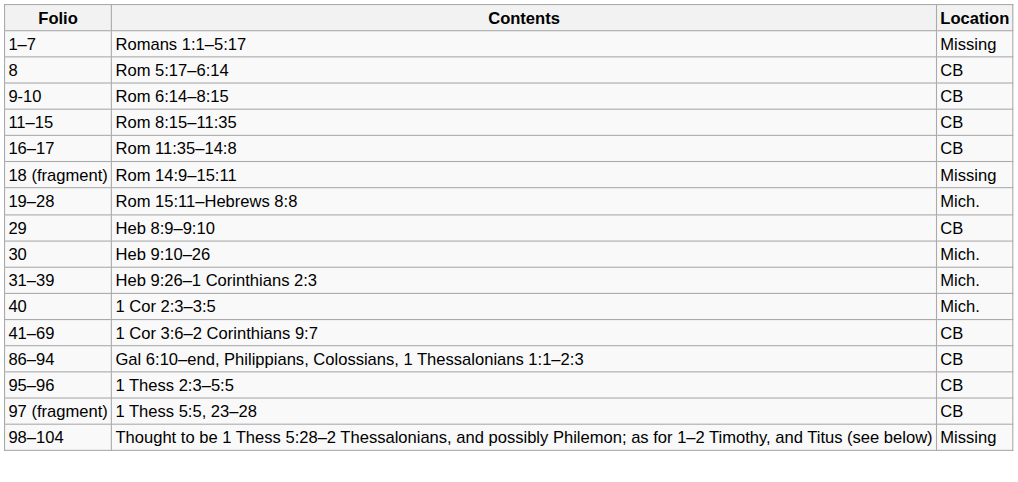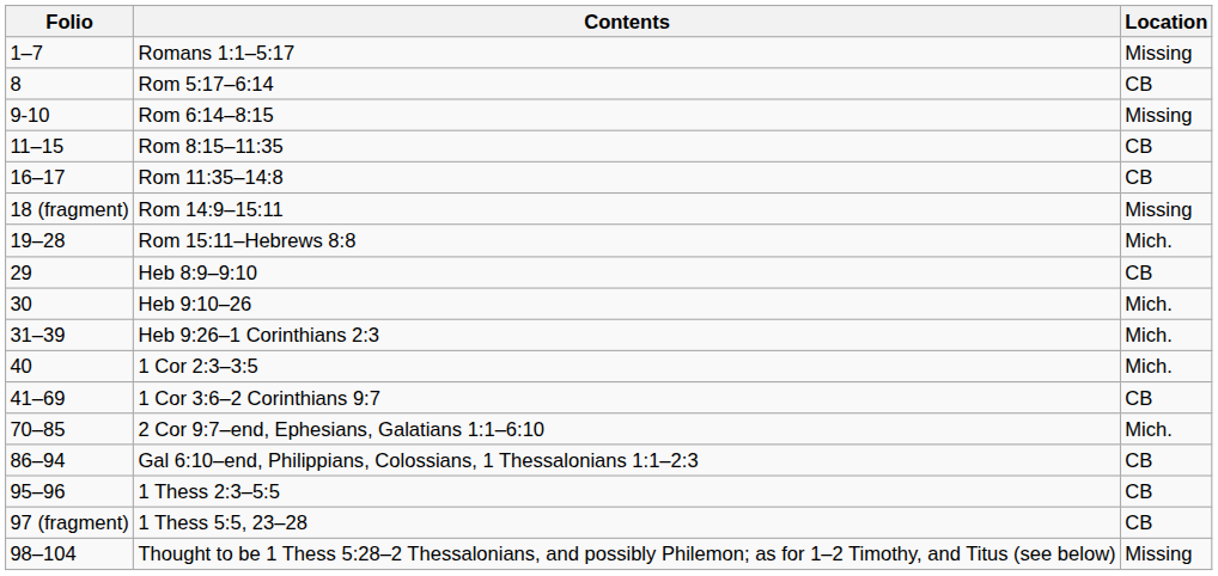 <table class="wikitable" style="font-size: 95%">
 <tr>
 <th>Folio</th>
 <th>Contents</th>
 <th>Location</th>
 </tr>
 <tr>
 <td>1–7</td>
 <td>Romans 1:1–5:17</td>
 <td>Missing</td>
 </tr>
 <tr>
 <td>8</td>
 <td>Rom 5:17–6:14</td>
 <td>CB</td>
 </tr>
 <tr>
 <td>9-10</td>
 <td>Rom 6:14–8:15</td>
-<td>CB</td>
+<td>Missing</td>
 </tr>
 <tr>
 <td>11–15</td>
 <td>Rom 8:15–11:35</td>
 <td>CB</td>
 </tr>
 <tr>
 <td>16–17</td>
 <td>Rom 11:35–14:8</td>
 <td>CB</td>
 </tr>
 <tr>
 <td>18 (fragment)</td>
 <td>Rom 14:9–15:11</td>
 <td>Missing</td>
 </tr>
 <tr>
 <td>19–28</td>
 <td>Rom 15:11–Hebrews 8:8</td>
 <td>Mich.</td>
 </tr>
 <tr>
 <td>29</td>
 <td>Heb 8:9–9:10</td>
 <td>CB</td>
 </tr>
 <tr>
 <td>30</td>
 <td>Heb 9:10–26</td>
 <td>Mich.</td>
 </tr>
 <tr>
 <td>31–39</td>
 <td>Heb 9:26–1 Corinthians 2:3</td>
 <td>Mich.</td>
 </tr>
 <tr>
 <td>40</td>
 <td>1 Cor 2:3–3:5</td>
 <td>Mich.</td>
 </tr>
 <tr>
 <td>41–69</td>
 <td>1 Cor 3:6–2 Corinthians 9:7</td>
 <td>CB</td>
 </tr>
 <tr>
+<td>70–85</td>
+<td>2 Cor 9:7–end, Ephesians, Galatians 1:1–6:10</td>
+<td>Mich.</td>
+</tr>
+<tr>
 <td>86–94</td>
 <td>Gal 6:10–end, Philippians, Colossians, 1 Thessalonians 1:1–2:3</td>
 <td>CB</td>
 </tr>
 <tr>
 <td>95–96</td>
 <td>1 Thess 2:3–5:5</td>
 <td>CB</td>
 </tr>
 <tr>
 <td>97 (fragment)</td>
 <td>1 Thess 5:5, 23–28</td>
 <td>CB</td>
 </tr>
 <tr>
 <td>98–104</td>
 <td>Thought to be 1 Thess 5:28–2 Thessalonians, and possibly Philemon; as for 1–2 Timothy, and Titus (see below)</td>
 <td>Missing</td>
 </tr>
 </table>
